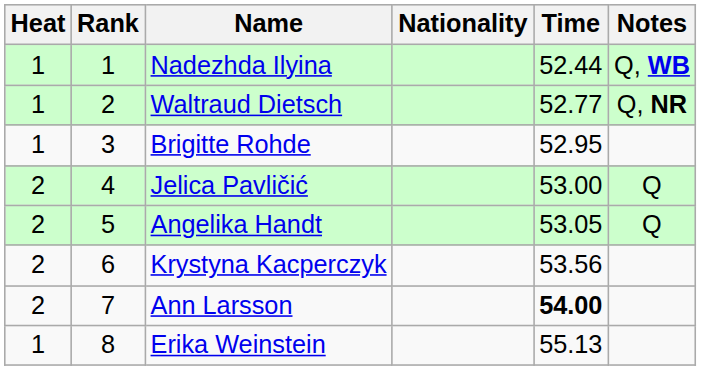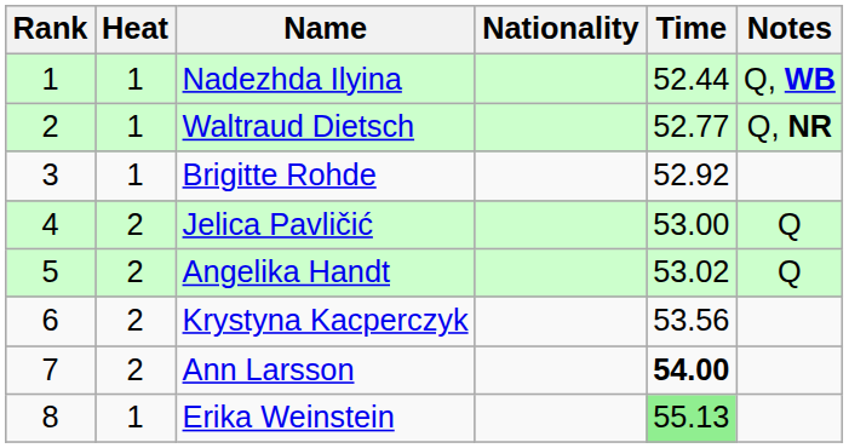 <table class="wikitable sortable" style="text-align:center">
 <tr>
+<th>Rank</th>
 <th>Heat</th>
-<th>Rank</th>
 <th>Name</th>
 <th>Nationality</th>
 <th>Time</th>
 <th>Notes</th>
 </tr>
 <tr bgcolor=ccffcc>
 <td>1</td>
 <td>1</td>
 <td align="left"><a href='#'>Nadezhda Ilyina</a></td>
 <td align=left></td>
 <td>52.44</td>
 <td>Q, <strong><a href='#'>WB</a></strong></td>
 </tr>
 <tr bgcolor=ccffcc>
+<td>2</td>
 <td>1</td>
-<td>2</td>
 <td align="left"><a href='#'>Waltraud Dietsch</a></td>
 <td align=left></td>
 <td>52.77</td>
 <td>Q, <strong>NR</strong></td>
 </tr>
 <tr>
+<td>3</td>
 <td>1</td>
-<td>3</td>
 <td align="left"><a href='#'>Brigitte Rohde</a></td>
 <td align=left></td>
-<td>52.95</td>
+<td>52.92</td>
 <td></td>
 </tr>
 <tr bgcolor=ccffcc>
+<td>4</td>
 <td>2</td>
-<td>4</td>
 <td align="left"><a href='#'>Jelica Pavličić</a></td>
 <td align=left></td>
 <td>53.00</td>
 <td>Q</td>
 </tr>
 <tr bgcolor=ccffcc>
+<td>5</td>
 <td>2</td>
-<td>5</td>
 <td align="left"><a href='#'>Angelika Handt</a></td>
 <td align=left></td>
-<td>53.05</td>
+<td>53.02</td>
 <td>Q</td>
 </tr>
 <tr>
+<td>6</td>
 <td>2</td>
-<td>6</td>
 <td align="left"><a href='#'>Krystyna Kacperczyk</a></td>
 <td align=left></td>
 <td>53.56</td>
 <td></td>
 </tr>
 <tr>
+<td>7</td>
 <td>2</td>
-<td>7</td>
 <td align="left"><a href='#'>Ann Larsson</a></td>
 <td align=left></td>
 <td><strong>54.00</strong></td>
 <td></td>
 </tr>
 <tr>
+<td>8</td>
 <td>1</td>
-<td>8</td>
 <td align="left"><a href='#'>Erika Weinstein</a></td>
 <td align=left></td>
-<td>55.13</td>
+<td style="background: lightgreen;">55.13</td>
 <td></td>
 </tr>
 </table>
